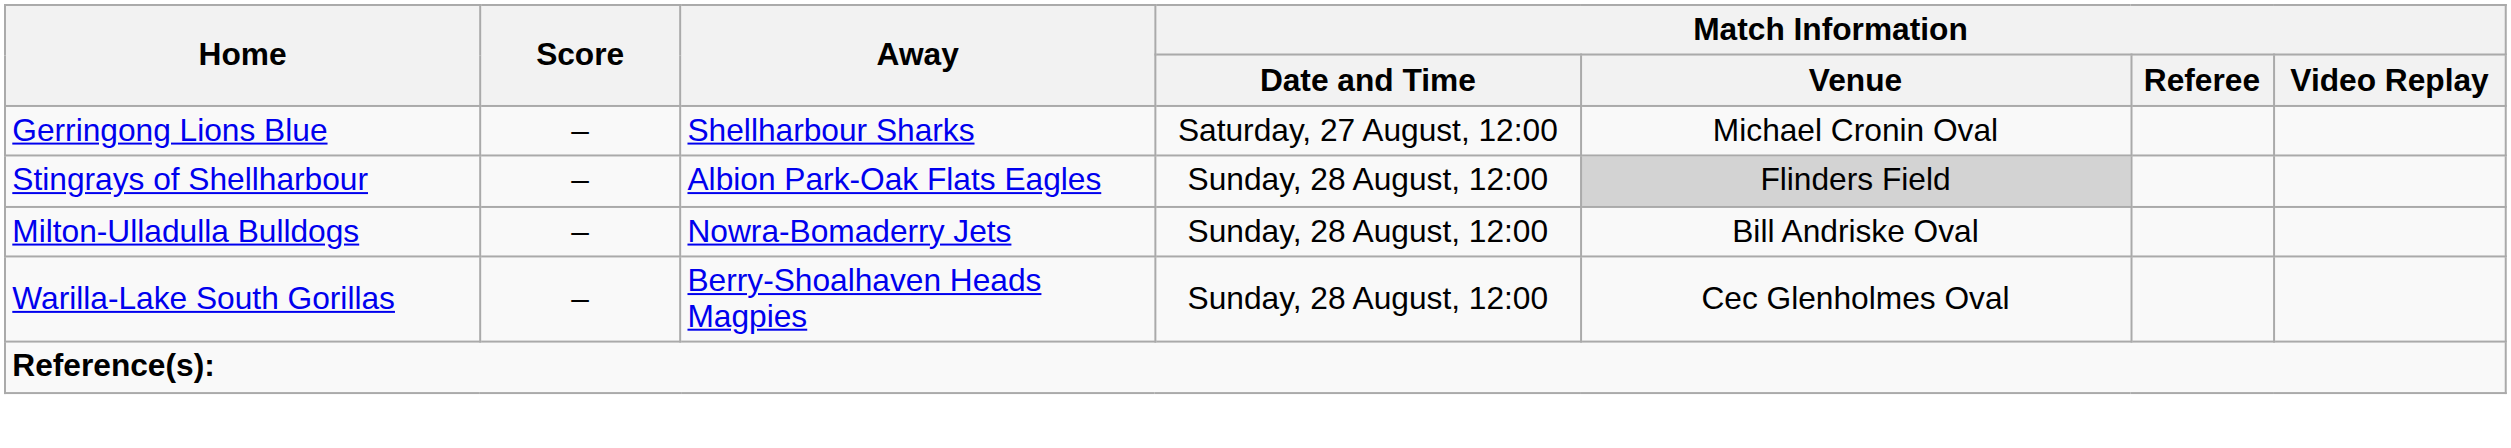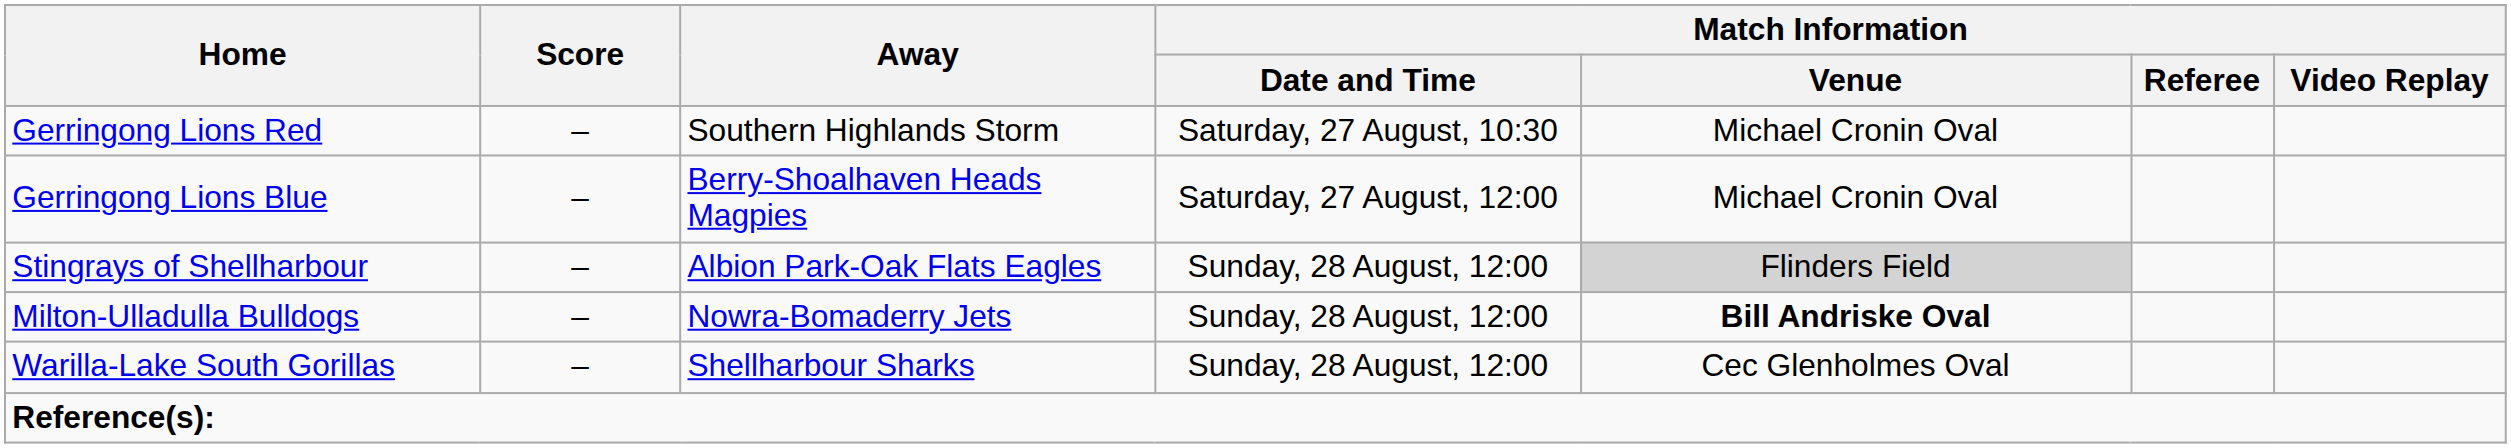 <table class="wikitable" width="100% text-align:center;">
 <tr>
 <th rowspan="2" width="19%">Home</th>
 <th rowspan="2" width="8%">Score</th>
 <th rowspan="2" width="19%">Away</th>
 <th colspan="4">Match Information</th>
 </tr>
 <tr bgcolor="#CCCCCC">
 <th width="17%">Date and Time</th>
 <th width="22%">Venue</th>
 <th>Referee</th>
 <th>Video Replay</th>
 </tr>
 <tr>
+<td> <a href='#'>Gerringong Lions Red</a></td>
+<td style="text-align:center;">–</td>
+<td> Southern Highlands Storm</td>
+<td style="text-align:center;">Saturday, 27 August, 10:30</td>
+<td style="text-align:center;">Michael Cronin Oval</td>
+<td style="text-align:center;"></td>
+<td style="text-align:center;"></td>
+</tr>
+<tr>
 <td> <a href='#'>Gerringong Lions Blue</a></td>
 <td style="text-align:center;">–</td>
-<td> <a href='#'>Shellharbour Sharks</a></td>
+<td> <a href='#'>Berry-Shoalhaven Heads Magpies</a></td>
 <td style="text-align:center;">Saturday, 27 August, 12:00</td>
 <td style="text-align:center;">Michael Cronin Oval</td>
 <td style="text-align:center;"></td>
 <td style="text-align:center;"></td>
 </tr>
 <tr>
 <td> <a href='#'>Stingrays of Shellharbour</a></td>
 <td style="text-align:center;">–</td>
 <td> <a href='#'>Albion Park-Oak Flats Eagles</a></td>
 <td style="text-align:center;">Sunday, 28 August, 12:00</td>
 <td style="background: lightgrey; text-align:center;">Flinders Field</td>
 <td style="text-align:center;"></td>
 <td style="text-align:center;"></td>
 </tr>
 <tr>
 <td> <a href='#'>Milton-Ulladulla Bulldogs</a></td>
 <td style="text-align:center;">–</td>
 <td> <a href='#'>Nowra-Bomaderry Jets</a></td>
 <td style="text-align:center;">Sunday, 28 August, 12:00</td>
-<td style="text-align:center;">Bill Andriske Oval</td>
+<td style="text-align:center;"><strong>Bill Andriske Oval</strong></td>
 <td style="text-align:center;"></td>
 <td style="text-align:center;"></td>
 </tr>
 <tr>
 <td> <a href='#'>Warilla-Lake South Gorillas</a></td>
 <td style="text-align:center;">–</td>
-<td> <a href='#'>Berry-Shoalhaven Heads Magpies</a></td>
+<td> <a href='#'>Shellharbour Sharks</a></td>
 <td style="text-align:center;">Sunday, 28 August, 12:00</td>
 <td style="text-align:center;">Cec Glenholmes Oval</td>
 <td style="text-align:center;"></td>
 <td style="text-align:center;"></td>
 </tr>
 <tr>
 <td colspan="7"><strong>Reference(s):</strong></td>
 </tr>
 </table>
